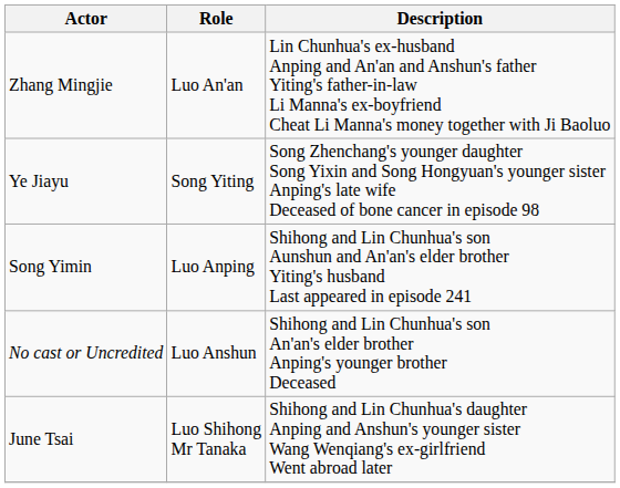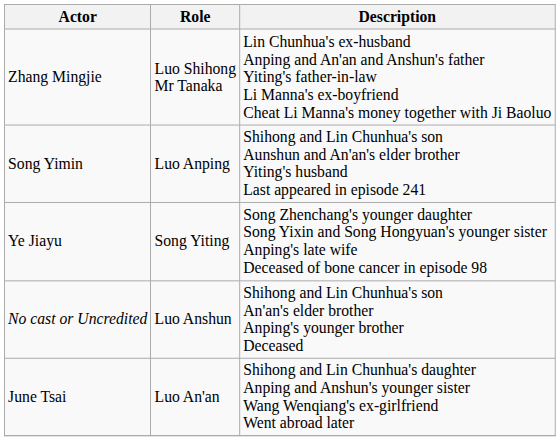 <table class="wikitable">
 <tr>
 <th>Actor</th>
 <th>Role</th>
 <th>Description</th>
 </tr>
 <tr>
 <td>Zhang Mingjie</td>
-<td>Luo An'an</td>
+<td>Luo Shihong<br>Mr Tanaka</td>
 <td>Lin Chunhua's ex-husband<br>Anping and An'an and Anshun's father<br>Yiting's father-in-law<br>Li Manna's ex-boyfriend<br>Cheat Li Manna's money together with Ji Baoluo</td>
+</tr>
+<tr>
+<td>Song Yimin</td>
+<td>Luo Anping</td>
+<td>Shihong and Lin Chunhua's son<br>Aunshun and An'an's elder brother<br>Yiting's husband<br>Last appeared in episode 241</td>
 </tr>
 <tr>
 <td>Ye Jiayu</td>
 <td>Song Yiting</td>
 <td>Song Zhenchang's younger daughter<br>Song Yixin and Song Hongyuan's younger sister<br>Anping's late wife<br>Deceased of bone cancer in episode 98</td>
-</tr>
-<tr>
-<td>Song Yimin</td>
-<td>Luo Anping</td>
-<td>Shihong and Lin Chunhua's son<br>Aunshun and An'an's elder brother<br>Yiting's husband<br>Last appeared in episode 241</td>
 </tr>
 <tr>
 <td><em>No cast or Uncredited</em></td>
 <td>Luo Anshun</td>
 <td>Shihong and Lin Chunhua's son<br>An'an's elder brother<br>Anping's younger brother<br>Deceased</td>
 </tr>
 <tr>
 <td>June Tsai</td>
-<td>Luo Shihong<br>Mr Tanaka</td>
+<td>Luo An'an</td>
 <td>Shihong and Lin Chunhua's daughter<br>Anping and Anshun's younger sister<br>Wang Wenqiang's ex-girlfriend<br>Went abroad later</td>
 </tr>
 <tr>
 </tr>
 </table>
